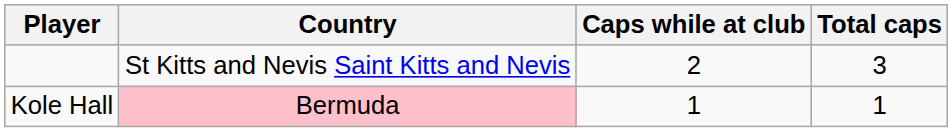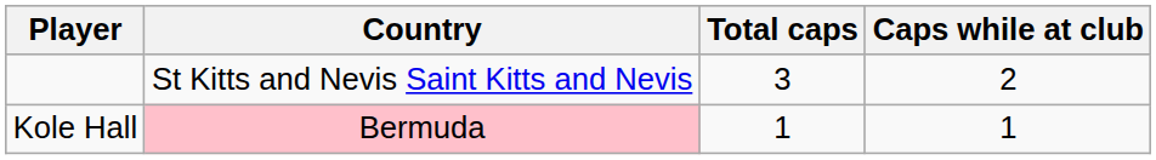 <table class="wikitable sortable" style="text-align: center;">
 <tr>
 <th>Player</th>
 <th>Country</th>
+<th>Total caps</th>
 <th>Caps while at club</th>
-<th>Total caps</th>
 </tr>
 <tr>
 <td align=left></td>
 <td align=left><span>St Kitts and Nevis</span>  <a href='#'>Saint Kitts and Nevis</a></td>
+<td>3</td>
 <td>2</td>
-<td>3</td>
 </tr>
 <tr>
 <td>Kole Hall</td>
 <td style="background: pink;">Bermuda</td>
 <td>1</td>
 <td>1</td>
 </tr>
 </table>
